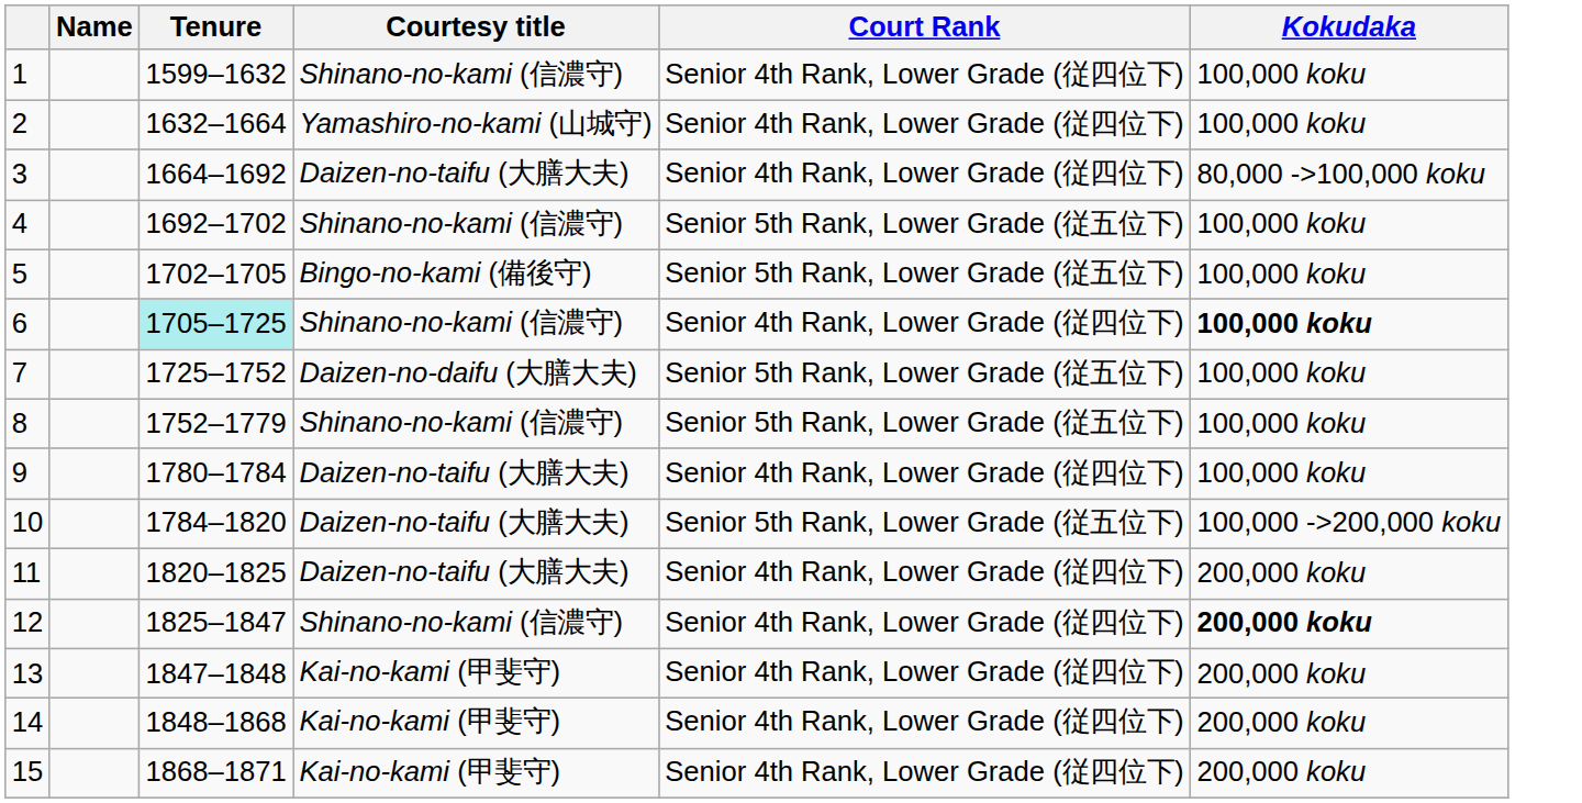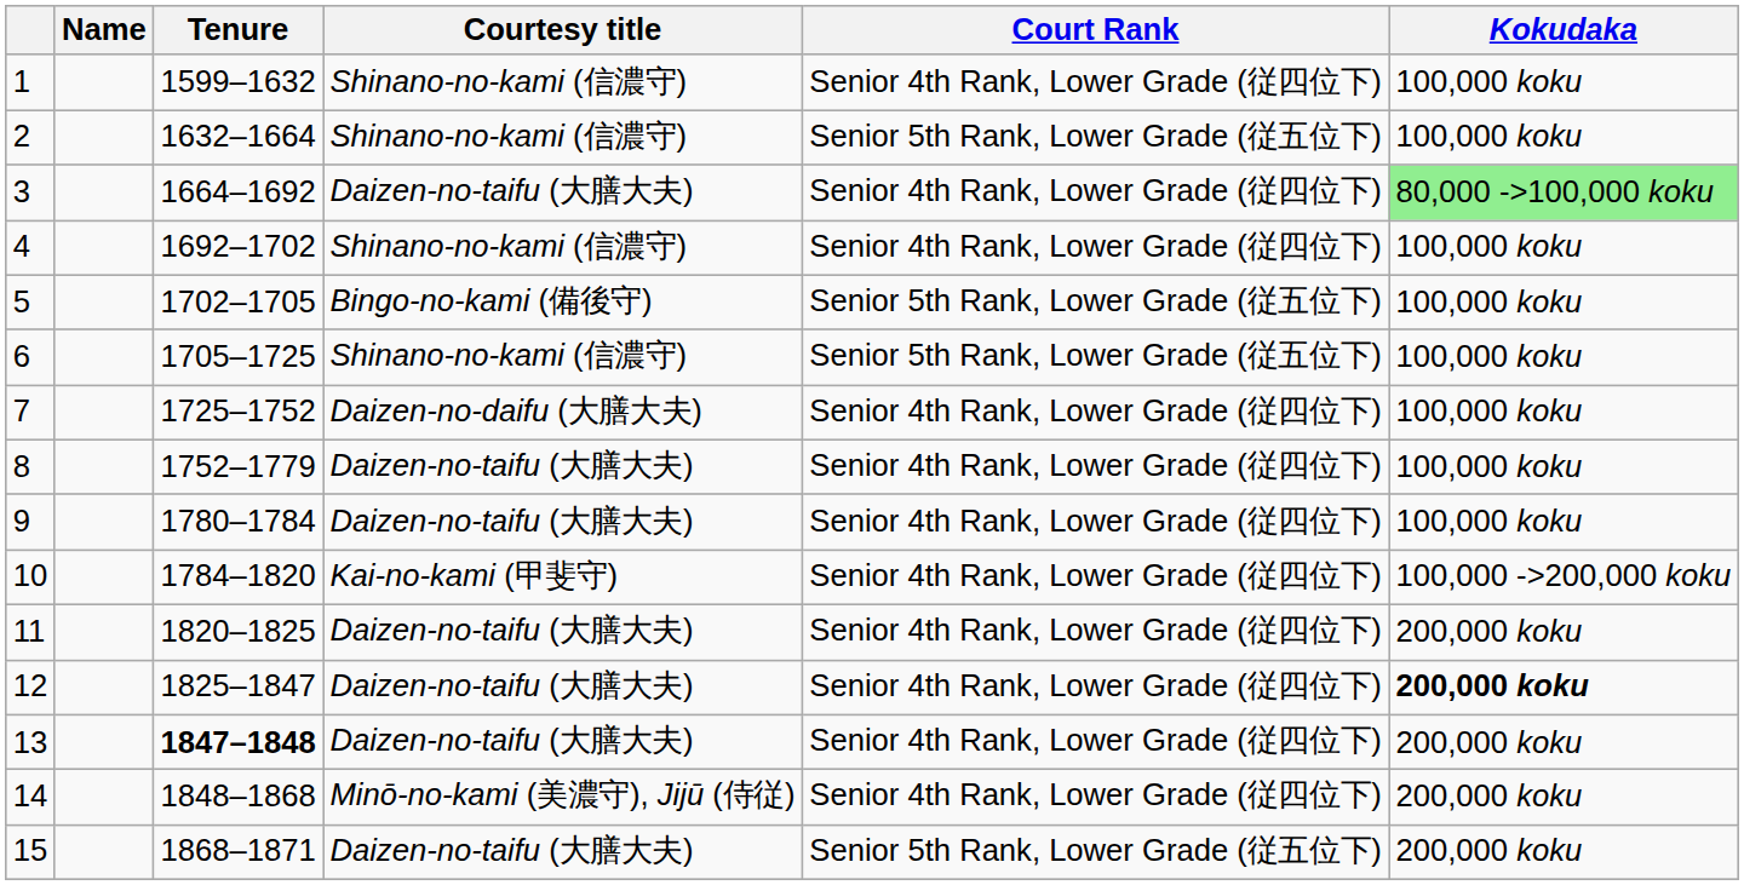 <table class=wikitable>
 <tr>
 <th></th>
 <th>Name</th>
 <th>Tenure</th>
 <th>Courtesy title</th>
 <th><a href='#'>Court Rank</a></th>
 <th><em><a href='#'>Kokudaka</a></em></th>
 </tr>
 <tr>
 <td>1</td>
 <td></td>
 <td>1599–1632</td>
 <td><em>Shinano-no-kami</em> (信濃守)</td>
 <td>Senior 4th Rank, Lower Grade (従四位下)</td>
 <td>100,000 <em>koku</em></td>
 </tr>
 <tr>
 <td>2</td>
 <td></td>
 <td>1632–1664</td>
-<td><em>Yamashiro-no-kami</em> (山城守)</td>
-<td>Senior 4th Rank, Lower Grade (従四位下)</td>
+<td><em>Shinano-no-kami</em> (信濃守)</td>
+<td>Senior 5th Rank, Lower Grade (従五位下)</td>
 <td>100,000 <em>koku</em></td>
 </tr>
 <tr>
 <td>3</td>
 <td></td>
 <td>1664–1692</td>
 <td><em>Daizen-no-taifu</em> (大膳大夫)</td>
 <td>Senior 4th Rank, Lower Grade (従四位下)</td>
-<td>80,000 ->100,000 <em>koku</em></td>
+<td style="background: lightgreen;">80,000 ->100,000 <em>koku</em></td>
 </tr>
 <tr>
 <td>4</td>
 <td></td>
 <td>1692–1702</td>
 <td><em>Shinano-no-kami</em> (信濃守)</td>
-<td>Senior 5th Rank, Lower Grade (従五位下)</td>
+<td>Senior 4th Rank, Lower Grade (従四位下)</td>
 <td>100,000 <em>koku</em></td>
 </tr>
 <tr>
 <td>5</td>
 <td></td>
 <td>1702–1705</td>
 <td><em>Bingo-no-kami</em> (備後守)</td>
 <td>Senior 5th Rank, Lower Grade (従五位下)</td>
 <td>100,000 <em>koku</em></td>
 </tr>
 <tr>
 <td>6</td>
 <td></td>
-<td style="background: paleturquoise;">1705–1725</td>
+<td>1705–1725</td>
 <td><em>Shinano-no-kami</em> (信濃守)</td>
-<td>Senior 4th Rank, Lower Grade (従四位下)</td>
-<td><strong>100,000 <em>koku</em></strong></td>
+<td>Senior 5th Rank, Lower Grade (従五位下)</td>
+<td>100,000 <em>koku</em></td>
 </tr>
 <tr>
 <td>7</td>
 <td></td>
 <td>1725–1752</td>
 <td><em>Daizen-no-daifu</em> (大膳大夫)</td>
-<td>Senior 5th Rank, Lower Grade (従五位下)</td>
+<td>Senior 4th Rank, Lower Grade (従四位下)</td>
 <td>100,000 <em>koku</em></td>
 </tr>
 <tr>
 <td>8</td>
 <td></td>
 <td>1752–1779</td>
-<td><em>Shinano-no-kami</em> (信濃守)</td>
-<td>Senior 5th Rank, Lower Grade (従五位下)</td>
+<td><em>Daizen-no-taifu</em> (大膳大夫)</td>
+<td>Senior 4th Rank, Lower Grade (従四位下)</td>
 <td>100,000 <em>koku</em></td>
 </tr>
 <tr>
 <td>9</td>
 <td></td>
 <td>1780–1784</td>
 <td><em>Daizen-no-taifu</em> (大膳大夫)</td>
 <td>Senior 4th Rank, Lower Grade (従四位下)</td>
 <td>100,000 <em>koku</em></td>
 </tr>
 <tr>
 <td>10</td>
 <td></td>
 <td>1784–1820</td>
-<td><em>Daizen-no-taifu</em> (大膳大夫)</td>
-<td>Senior 5th Rank, Lower Grade (従五位下)</td>
+<td><em>Kai-no-kami</em> (甲斐守)</td>
+<td>Senior 4th Rank, Lower Grade (従四位下)</td>
 <td>100,000 ->200,000 <em>koku</em></td>
 </tr>
 <tr>
 <td>11</td>
 <td></td>
 <td>1820–1825</td>
 <td><em>Daizen-no-taifu</em> (大膳大夫)</td>
 <td>Senior 4th Rank, Lower Grade (従四位下)</td>
 <td>200,000 <em>koku</em></td>
 </tr>
 <tr>
 <td>12</td>
 <td></td>
 <td>1825–1847</td>
-<td><em>Shinano-no-kami</em> (信濃守)</td>
+<td><em>Daizen-no-taifu</em> (大膳大夫)</td>
 <td>Senior 4th Rank, Lower Grade (従四位下)</td>
 <td><strong>200,000 <em>koku</em></strong></td>
 </tr>
 <tr>
 <td>13</td>
 <td></td>
-<td>1847–1848</td>
-<td><em>Kai-no-kami</em> (甲斐守)</td>
+<td><strong>1847–1848</strong></td>
+<td><em>Daizen-no-taifu</em> (大膳大夫)</td>
 <td>Senior 4th Rank, Lower Grade (従四位下)</td>
 <td>200,000 <em>koku</em></td>
 </tr>
 <tr>
 <td>14</td>
 <td></td>
 <td>1848–1868</td>
-<td><em>Kai-no-kami</em> (甲斐守)</td>
+<td><em>Minō-no-kami</em> (美濃守), <em>Jijū</em> (侍従)</td>
 <td>Senior 4th Rank, Lower Grade (従四位下)</td>
 <td>200,000 <em>koku</em></td>
 </tr>
 <tr>
 <td>15</td>
 <td></td>
 <td>1868–1871</td>
-<td><em>Kai-no-kami</em> (甲斐守)</td>
-<td>Senior 4th Rank, Lower Grade (従四位下)</td>
+<td><em>Daizen-no-taifu</em> (大膳大夫)</td>
+<td>Senior 5th Rank, Lower Grade (従五位下)</td>
 <td>200,000 <em>koku</em></td>
 </tr>
 <tr>
 </tr>
 </table>
